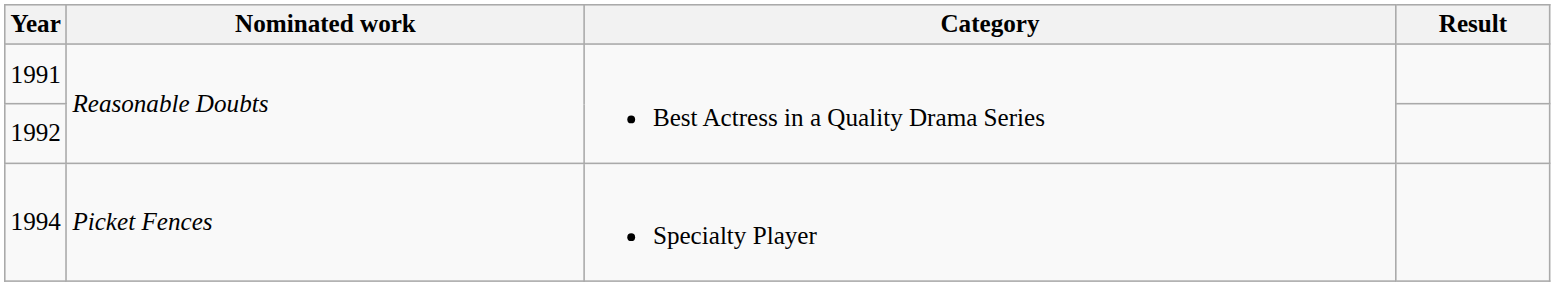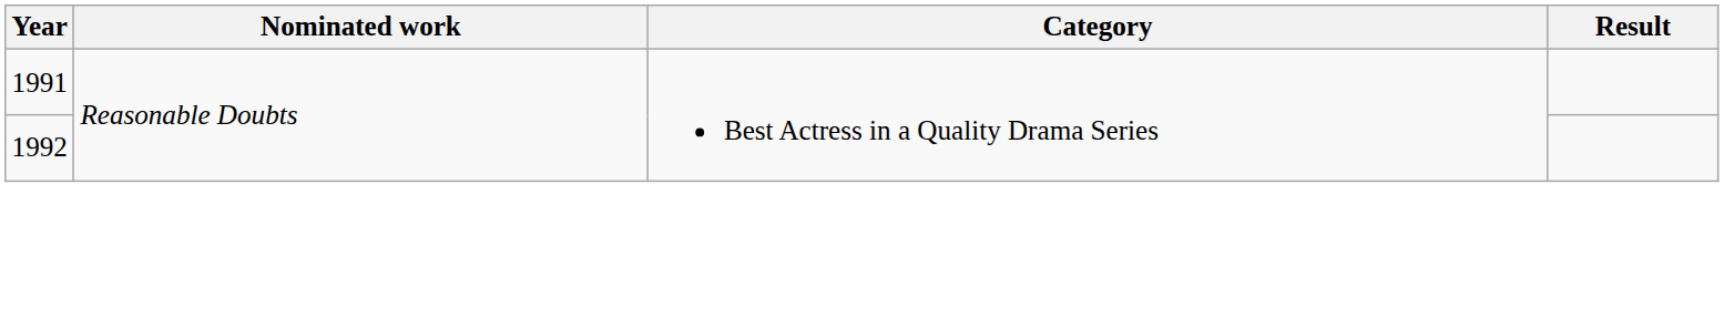 <table class=wikitable>
 <tr>
 <th width=4%>Year</th>
 <th width=33.5%>Nominated work</th>
 <th width=52.5%>Category</th>
 <th width=10%>Result</th>
 </tr>
 <tr>
 <td>1991</td>
 <td rowspan=2><em>Reasonable Doubts</em></td>
 <td rowspan=2><br><ul><li>Best Actress in a Quality Drama Series</li></ul></td>
 <td></td>
 </tr>
 <tr>
 <td>1992</td>
 <td></td>
 </tr>
-<tr>
-<td>1994</td>
-<td><em>Picket Fences</em></td>
-<td><br><ul><li>Specialty Player</li></ul></td>
-<td></td>
-</tr>
 </table>
